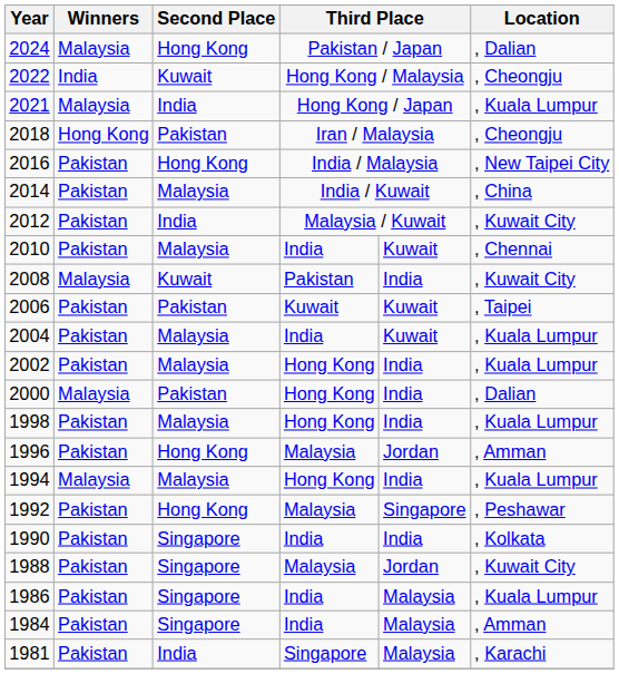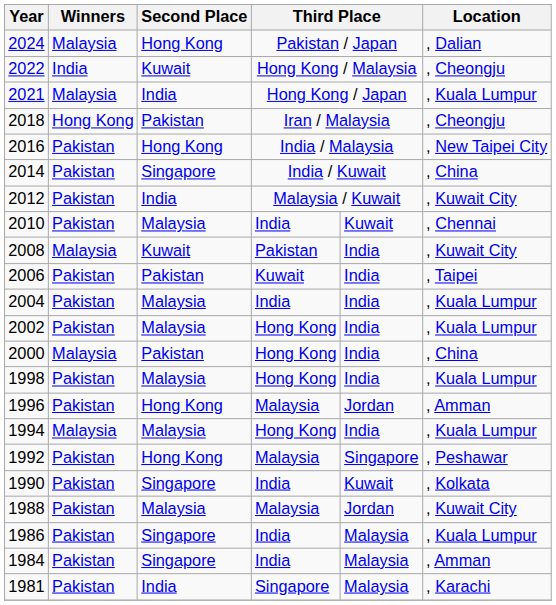 <table class="wikitable">
 <tr>
 <th>Year</th>
 <th>Winners</th>
 <th>Second Place</th>
 <th colspan=2>Third Place</th>
 <th>Location</th>
 </tr>
 <tr>
 <td><a href='#'>2024</a></td>
 <td> <a href='#'>Malaysia</a></td>
 <td> <a href='#'>Hong Kong</a></td>
 <td colspan="2" align="center"> <a href='#'>Pakistan</a> /  <a href='#'>Japan</a></td>
 <td>, <a href='#'>Dalian</a></td>
 </tr>
 <tr>
 <td><a href='#'>2022</a></td>
 <td> <a href='#'>India</a></td>
 <td> <a href='#'>Kuwait</a></td>
 <td colspan="2" align="center"> <a href='#'>Hong Kong</a> /  <a href='#'>Malaysia</a></td>
 <td>, <a href='#'>Cheongju</a></td>
 </tr>
 <tr>
 <td><a href='#'>2021</a></td>
 <td> <a href='#'>Malaysia</a></td>
 <td> <a href='#'>India</a></td>
 <td colspan="2" align="center"> <a href='#'>Hong Kong</a> /  <a href='#'>Japan</a></td>
 <td>, <a href='#'>Kuala Lumpur</a></td>
 </tr>
 <tr ---->
 <td>2018</td>
 <td> <a href='#'>Hong Kong</a></td>
 <td> <a href='#'>Pakistan</a></td>
 <td colspan="2" align="center"> <a href='#'>Iran</a> /  <a href='#'>Malaysia</a></td>
 <td>, <a href='#'>Cheongju</a></td>
 </tr>
 <tr ---->
 <td>2016</td>
 <td> <a href='#'>Pakistan</a></td>
 <td> <a href='#'>Hong Kong</a></td>
 <td colspan="2" align="center"> <a href='#'>India</a> /  <a href='#'>Malaysia</a></td>
 <td>, <a href='#'>New Taipei City</a></td>
 </tr>
 <tr ---->
 <td>2014</td>
 <td> <a href='#'>Pakistan</a></td>
-<td> <a href='#'>Malaysia</a></td>
+<td> <a href='#'>Singapore</a></td>
 <td colspan="2" align="center"> <a href='#'>India</a> /  <a href='#'>Kuwait</a></td>
 <td>, <a href='#'>China</a></td>
 </tr>
 <tr ---->
 <td>2012</td>
 <td> <a href='#'>Pakistan</a></td>
 <td> <a href='#'>India</a></td>
 <td colspan="2"  align="center"> <a href='#'>Malaysia</a> /  <a href='#'>Kuwait</a></td>
 <td>, <a href='#'>Kuwait City</a></td>
 </tr>
 <tr ---->
 <td>2010</td>
 <td> <a href='#'>Pakistan</a></td>
 <td> <a href='#'>Malaysia</a></td>
 <td> <a href='#'>India</a></td>
 <td> <a href='#'>Kuwait</a></td>
 <td>, <a href='#'>Chennai</a></td>
 </tr>
 <tr ---->
 <td>2008</td>
 <td> <a href='#'>Malaysia</a></td>
 <td> <a href='#'>Kuwait</a></td>
 <td> <a href='#'>Pakistan</a></td>
 <td> <a href='#'>India</a></td>
 <td>, <a href='#'>Kuwait City</a></td>
 </tr>
 <tr ---->
 <td>2006</td>
 <td> <a href='#'>Pakistan</a></td>
 <td> <a href='#'>Pakistan</a></td>
 <td> <a href='#'>Kuwait</a></td>
-<td> <a href='#'>Kuwait</a></td>
+<td> <a href='#'>India</a></td>
 <td>, <a href='#'>Taipei</a></td>
 </tr>
 <tr ---->
 <td>2004</td>
 <td> <a href='#'>Pakistan</a></td>
 <td> <a href='#'>Malaysia</a></td>
 <td> <a href='#'>India</a></td>
-<td> <a href='#'>Kuwait</a></td>
+<td> <a href='#'>India</a></td>
 <td>, <a href='#'>Kuala Lumpur</a></td>
 </tr>
 <tr ---->
 <td>2002</td>
 <td> <a href='#'>Pakistan</a></td>
 <td> <a href='#'>Malaysia</a></td>
 <td> <a href='#'>Hong Kong</a></td>
 <td> <a href='#'>India</a></td>
 <td>, <a href='#'>Kuala Lumpur</a></td>
 </tr>
 <tr ---->
 <td>2000</td>
 <td> <a href='#'>Malaysia</a></td>
 <td> <a href='#'>Pakistan</a></td>
 <td> <a href='#'>Hong Kong</a></td>
 <td> <a href='#'>India</a></td>
-<td>, <a href='#'>Dalian</a></td>
+<td>, <a href='#'>China</a></td>
 </tr>
 <tr ---->
 <td>1998</td>
 <td> <a href='#'>Pakistan</a></td>
 <td> <a href='#'>Malaysia</a></td>
 <td> <a href='#'>Hong Kong</a></td>
 <td> <a href='#'>India</a></td>
 <td>, <a href='#'>Kuala Lumpur</a></td>
 </tr>
 <tr ---->
 <td>1996</td>
 <td> <a href='#'>Pakistan</a></td>
 <td> <a href='#'>Hong Kong</a></td>
 <td> <a href='#'>Malaysia</a></td>
 <td> <a href='#'>Jordan</a></td>
 <td>, <a href='#'>Amman</a></td>
 </tr>
 <tr ---->
 <td>1994</td>
 <td> <a href='#'>Malaysia</a></td>
 <td> <a href='#'>Malaysia</a></td>
 <td><a href='#'>Hong Kong</a></td>
 <td> <a href='#'>India</a></td>
 <td>, <a href='#'>Kuala Lumpur</a></td>
 </tr>
 <tr ---->
 <td>1992</td>
 <td> <a href='#'>Pakistan</a></td>
 <td> <a href='#'>Hong Kong</a></td>
 <td> <a href='#'>Malaysia</a></td>
 <td> <a href='#'>Singapore</a></td>
 <td>, <a href='#'>Peshawar</a></td>
 </tr>
 <tr ---->
 <td>1990</td>
 <td> <a href='#'>Pakistan</a></td>
 <td> <a href='#'>Singapore</a></td>
 <td> <a href='#'>India</a></td>
-<td> <a href='#'>India</a></td>
+<td> <a href='#'>Kuwait</a></td>
 <td>, <a href='#'>Kolkata</a></td>
 </tr>
 <tr ---->
 <td>1988</td>
 <td> <a href='#'>Pakistan</a></td>
-<td> <a href='#'>Singapore</a></td>
+<td> <a href='#'>Malaysia</a></td>
 <td> <a href='#'>Malaysia</a></td>
 <td> <a href='#'>Jordan</a></td>
 <td>, <a href='#'>Kuwait City</a></td>
 </tr>
 <tr ---->
 <td>1986</td>
 <td> <a href='#'>Pakistan</a></td>
 <td> <a href='#'>Singapore</a></td>
 <td> <a href='#'>India</a></td>
 <td> <a href='#'>Malaysia</a></td>
 <td>, <a href='#'>Kuala Lumpur</a></td>
 </tr>
 <tr ---->
 <td>1984</td>
 <td> <a href='#'>Pakistan</a></td>
 <td> <a href='#'>Singapore</a></td>
 <td> <a href='#'>India</a></td>
 <td> <a href='#'>Malaysia</a></td>
 <td>, <a href='#'>Amman</a></td>
 </tr>
 <tr ---->
 <td>1981</td>
 <td> <a href='#'>Pakistan</a></td>
 <td> <a href='#'>India</a></td>
 <td> <a href='#'>Singapore</a></td>
 <td> <a href='#'>Malaysia</a></td>
 <td>, <a href='#'>Karachi</a></td>
 </tr>
 <tr ---->
 </tr>
 </table>
